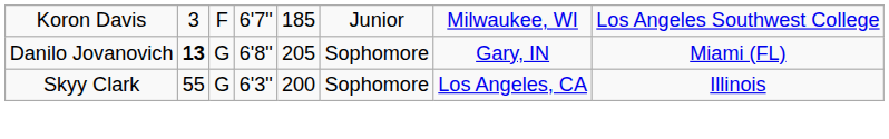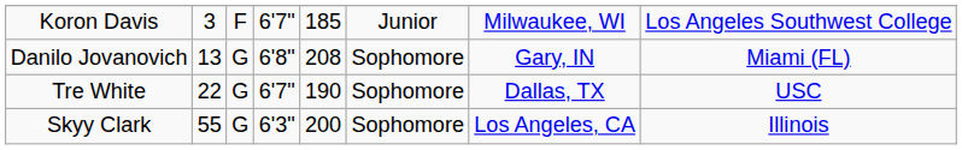 <table class="wikitable sortable" border="1" style="text-align:center;">
 <tr align=center>
 </tr>
 <tr>
 <td>Koron Davis</td>
 <td>3</td>
 <td>F</td>
 <td>6'7"</td>
 <td>185</td>
 <td>Junior</td>
 <td><a href='#'>Milwaukee, WI</a></td>
 <td><a href='#'>Los Angeles Southwest College</a></td>
 </tr>
 <tr>
 <td>Danilo Jovanovich</td>
-<td><strong>13</strong></td>
+<td>13</td>
 <td>G</td>
 <td>6'8"</td>
-<td>205</td>
+<td>208</td>
 <td>Sophomore</td>
 <td><a href='#'>Gary, IN</a></td>
 <td><a href='#'>Miami (FL)</a></td>
+</tr>
+<tr>
+<td>Tre White</td>
+<td>22</td>
+<td>G</td>
+<td>6'7"</td>
+<td>190</td>
+<td>Sophomore</td>
+<td><a href='#'>Dallas, TX</a></td>
+<td><a href='#'>USC</a></td>
 </tr>
 <tr>
 <td>Skyy Clark</td>
 <td>55</td>
 <td>G</td>
 <td>6'3"</td>
 <td>200</td>
 <td>Sophomore</td>
 <td><a href='#'>Los Angeles, CA</a></td>
 <td><a href='#'>Illinois</a></td>
 </tr>
 </table>
